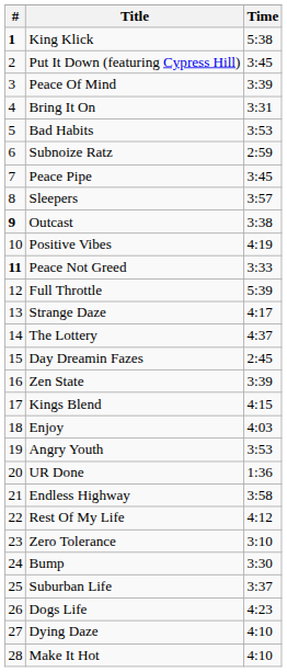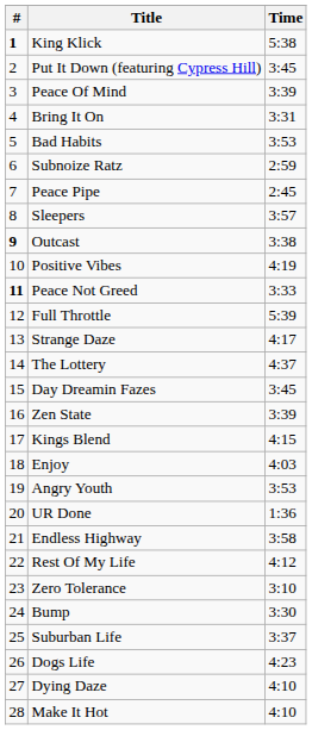 <table class="wikitable">
 <tr>
 </tr>
 <tr>
 <th align="center">#</th>
 <th align="center">Title</th>
 <th align="center">Time</th>
 </tr>
 <tr>
 <td><strong>1</strong></td>
 <td>King Klick</td>
 <td>5:38</td>
 </tr>
 <tr>
 <td>2</td>
 <td>Put It Down (featuring <a href='#'>Cypress Hill</a>)</td>
 <td>3:45</td>
 </tr>
 <tr>
 <td>3</td>
 <td>Peace Of Mind</td>
 <td>3:39</td>
 </tr>
 <tr>
 <td>4</td>
 <td>Bring It On</td>
 <td>3:31</td>
 </tr>
 <tr>
 <td>5</td>
 <td>Bad Habits</td>
 <td>3:53</td>
 </tr>
 <tr>
 <td>6</td>
 <td>Subnoize Ratz</td>
 <td>2:59</td>
 </tr>
 <tr>
 <td>7</td>
 <td>Peace Pipe</td>
-<td>3:45</td>
+<td>2:45</td>
 </tr>
 <tr>
 <td>8</td>
 <td>Sleepers</td>
 <td>3:57</td>
 </tr>
 <tr>
 <td><strong>9</strong></td>
 <td>Outcast</td>
 <td>3:38</td>
 </tr>
 <tr>
 <td>10</td>
 <td>Positive Vibes</td>
 <td>4:19</td>
 </tr>
 <tr>
 <td><strong>11</strong></td>
 <td>Peace Not Greed</td>
 <td>3:33</td>
 </tr>
 <tr>
 <td>12</td>
 <td>Full Throttle</td>
 <td>5:39</td>
 </tr>
 <tr>
 <td>13</td>
 <td>Strange Daze</td>
 <td>4:17</td>
 </tr>
 <tr>
 <td>14</td>
 <td>The Lottery</td>
 <td>4:37</td>
 </tr>
 <tr>
 <td>15</td>
 <td>Day Dreamin Fazes</td>
-<td>2:45</td>
+<td>3:45</td>
 </tr>
 <tr>
 <td>16</td>
 <td>Zen State</td>
 <td>3:39</td>
 </tr>
 <tr>
 <td>17</td>
 <td>Kings Blend</td>
 <td>4:15</td>
 </tr>
 <tr>
 <td>18</td>
 <td>Enjoy</td>
 <td>4:03</td>
 </tr>
 <tr>
 <td>19</td>
 <td>Angry Youth</td>
 <td>3:53</td>
 </tr>
 <tr>
 <td>20</td>
 <td>UR Done</td>
 <td>1:36</td>
 </tr>
 <tr>
 <td>21</td>
 <td>Endless Highway</td>
 <td>3:58</td>
 </tr>
 <tr>
 <td>22</td>
 <td>Rest Of My Life</td>
 <td>4:12</td>
 </tr>
 <tr>
 <td>23</td>
 <td>Zero Tolerance</td>
 <td>3:10</td>
 </tr>
 <tr>
 <td>24</td>
 <td>Bump</td>
 <td>3:30</td>
 </tr>
 <tr>
 <td>25</td>
 <td>Suburban Life</td>
 <td>3:37</td>
 </tr>
 <tr>
 <td>26</td>
 <td>Dogs Life</td>
 <td>4:23</td>
 </tr>
 <tr>
 <td>27</td>
 <td>Dying Daze</td>
 <td>4:10</td>
 </tr>
 <tr>
 <td>28</td>
 <td>Make It Hot</td>
 <td>4:10</td>
 </tr>
 </table>
